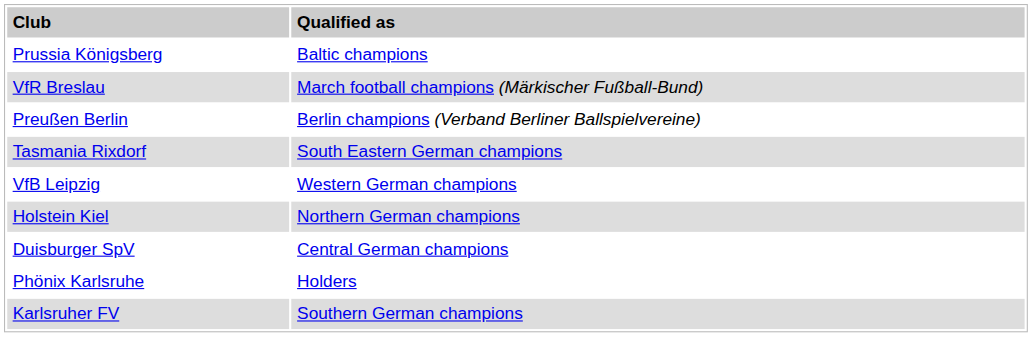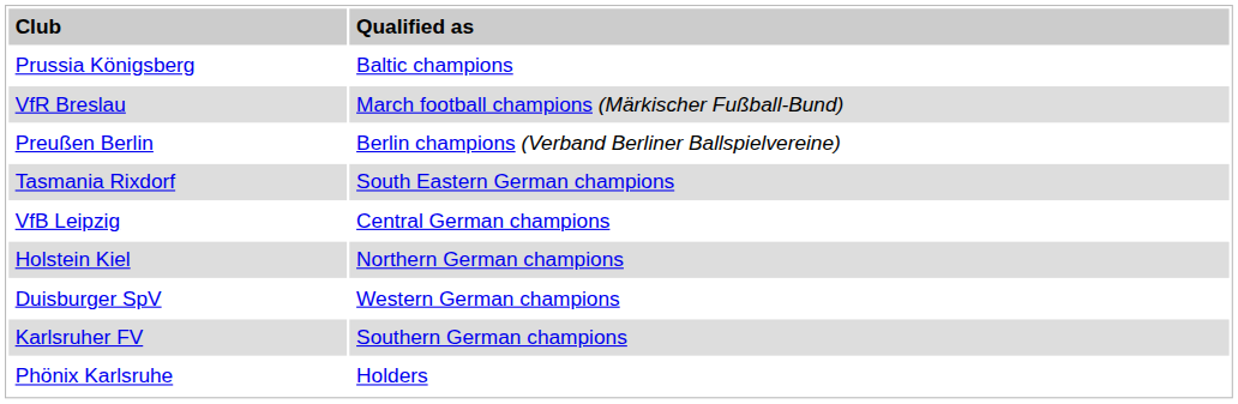 <table style="border:1px solid #bbb;background:#fff;" cellpadding="5" cellspacing="2" width="75%">
 <tr style="background:#ccc;font-weight:bold">
 <td>Club</td>
 <td>Qualified as</td>
 </tr>
 <tr>
 <td><a href='#'>Prussia Königsberg</a></td>
 <td><a href='#'>Baltic champions</a></td>
 </tr>
 <tr style="background:#ddd">
 <td><a href='#'>VfR Breslau</a></td>
 <td><a href='#'>March football champions</a> <em>(Märkischer Fußball-Bund)</em></td>
 </tr>
 <tr>
 <td><a href='#'>Preußen Berlin</a></td>
 <td><a href='#'>Berlin champions</a> <em>(Verband Berliner Ballspielvereine)</em></td>
 </tr>
 <tr style="background:#ddd">
 <td><a href='#'>Tasmania Rixdorf</a></td>
 <td><a href='#'>South Eastern German champions</a></td>
 </tr>
 <tr>
 <td><a href='#'>VfB Leipzig</a></td>
-<td><a href='#'>Western German champions</a></td>
+<td><a href='#'>Central German champions</a></td>
 </tr>
 <tr style="background:#ddd">
 <td><a href='#'>Holstein Kiel</a></td>
 <td><a href='#'>Northern German champions</a></td>
 </tr>
 <tr>
 <td><a href='#'>Duisburger SpV</a></td>
-<td><a href='#'>Central German champions</a></td>
+<td><a href='#'>Western German champions</a></td>
+</tr>
+<tr style="background:#ddd">
+<td><a href='#'>Karlsruher FV</a></td>
+<td><a href='#'>Southern German champions</a></td>
 </tr>
 <tr>
 <td><a href='#'>Phönix Karlsruhe</a></td>
 <td><a href='#'>Holders</a></td>
 </tr>
-<tr style="background:#ddd">
-<td><a href='#'>Karlsruher FV</a></td>
-<td><a href='#'>Southern German champions</a></td>
-</tr>
 </table>
